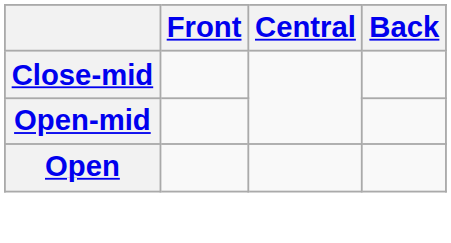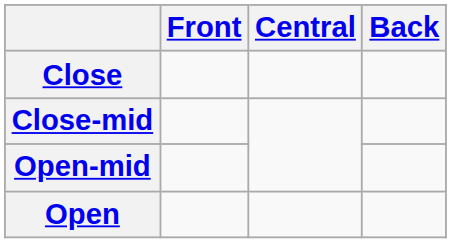 <table class="wikitable" style="text-align:center;">
 <tr>
 <th></th>
 <th><a href='#'>Front</a></th>
 <th><a href='#'>Central</a></th>
 <th><a href='#'>Back</a></th>
+</tr>
+<tr>
+<th><a href='#'>Close</a></th>
+<td></td>
+<td></td>
+<td></td>
 </tr>
 <tr>
 <th><a href='#'>Close-mid</a></th>
 <td></td>
 <td rowspan="2"></td>
 <td></td>
 </tr>
 <tr>
 <th><a href='#'>Open-mid</a></th>
 <td></td>
 <td></td>
 </tr>
 <tr>
 <th><a href='#'>Open</a></th>
 <td></td>
 <td></td>
 <td></td>
 </tr>
 </table>
